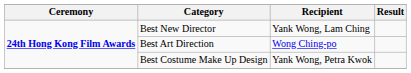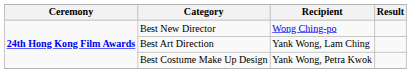 <table class="wikitable sortable plainrowheaders">
 <tr>
 </tr>
 <tr style="background:#ccc; text-align:center;">
 <th>Ceremony</th>
 <th>Category</th>
 <th>Recipient</th>
 <th>Result</th>
 </tr>
 <tr>
 <td rowspan=3><strong><a href='#'>24th Hong Kong Film Awards</a></strong></td>
 <td>Best New Director</td>
-<td>Yank Wong, Lam Ching</td>
+<td><a href='#'>Wong Ching-po</a></td>
 <td></td>
 </tr>
 <tr>
 <td>Best Art Direction</td>
-<td><a href='#'>Wong Ching-po</a></td>
+<td>Yank Wong, Lam Ching</td>
 <td></td>
 </tr>
 <tr>
 <td>Best Costume Make Up Design</td>
 <td>Yank Wong, Petra Kwok</td>
 <td></td>
 </tr>
 <tr>
 </tr>
 </table>
